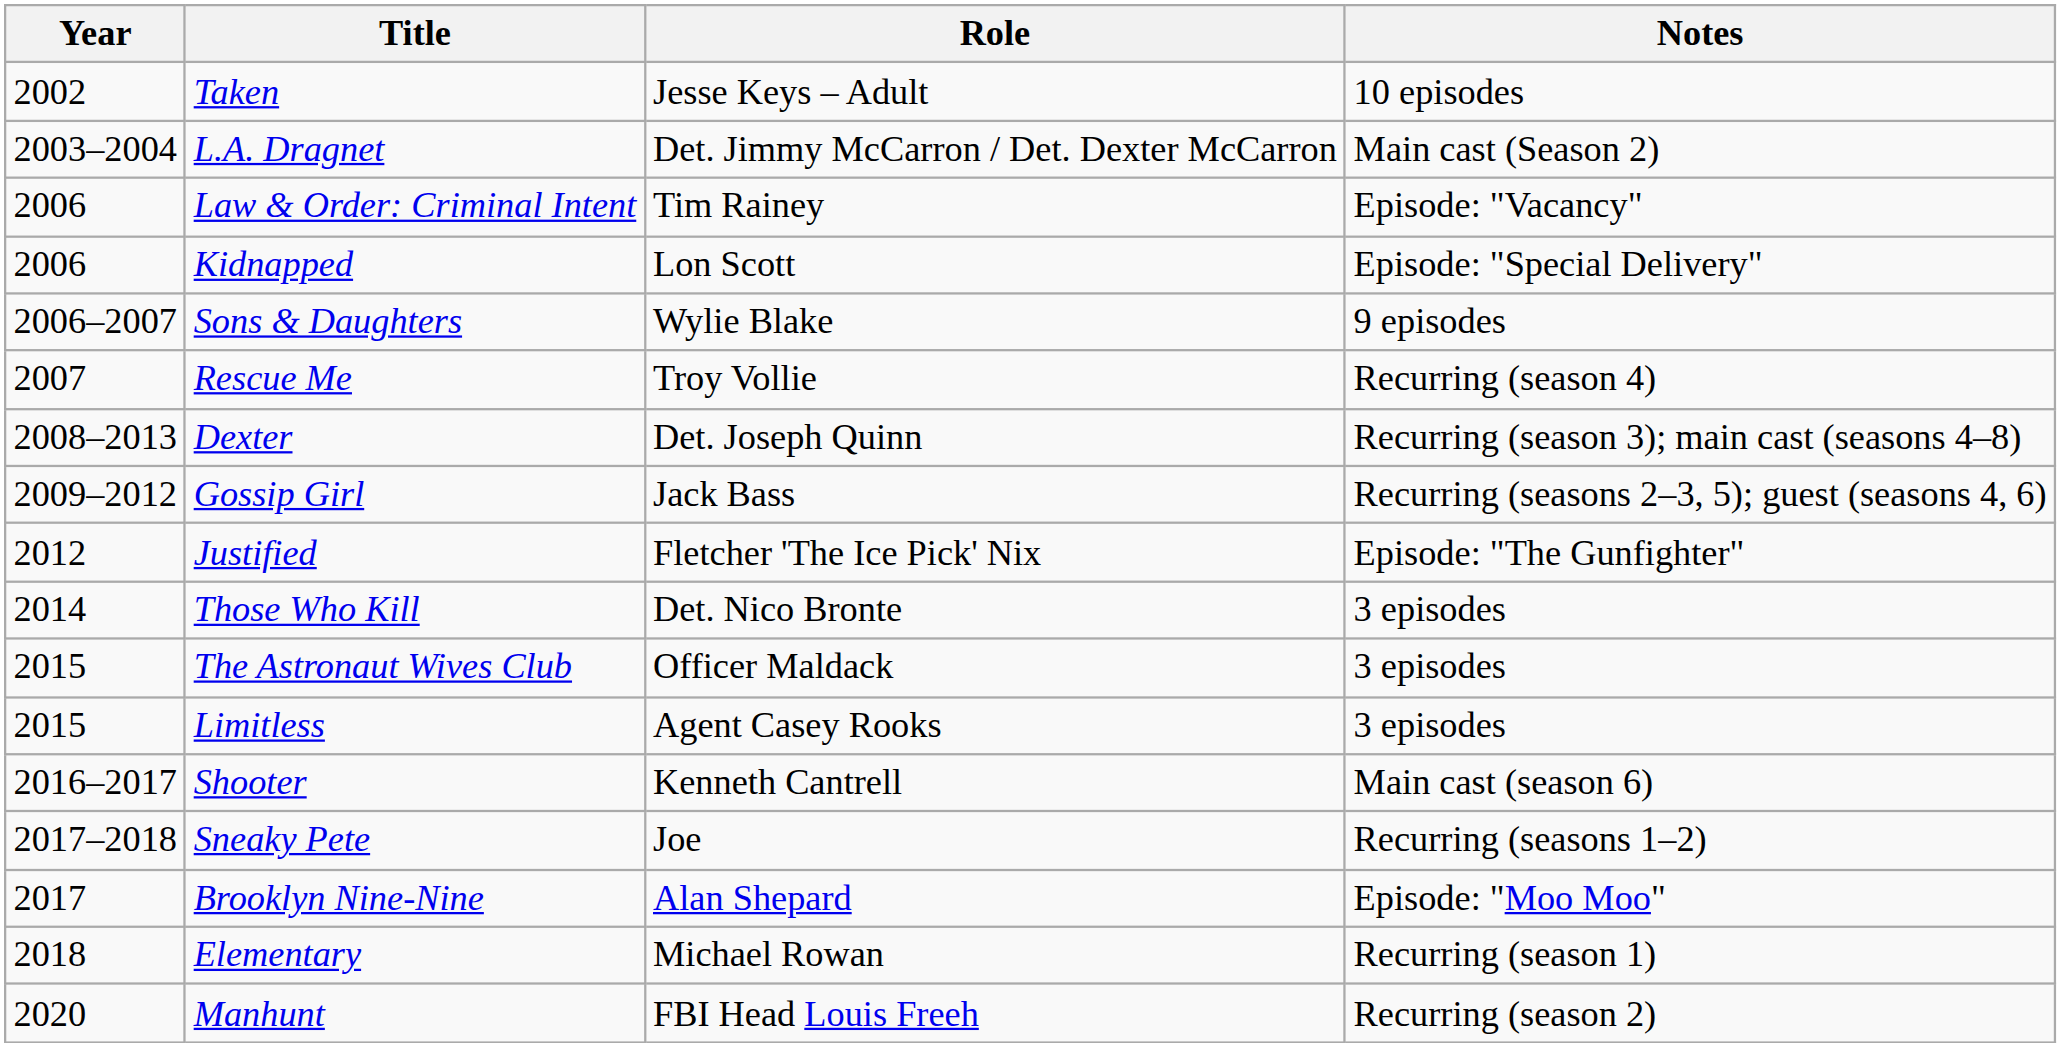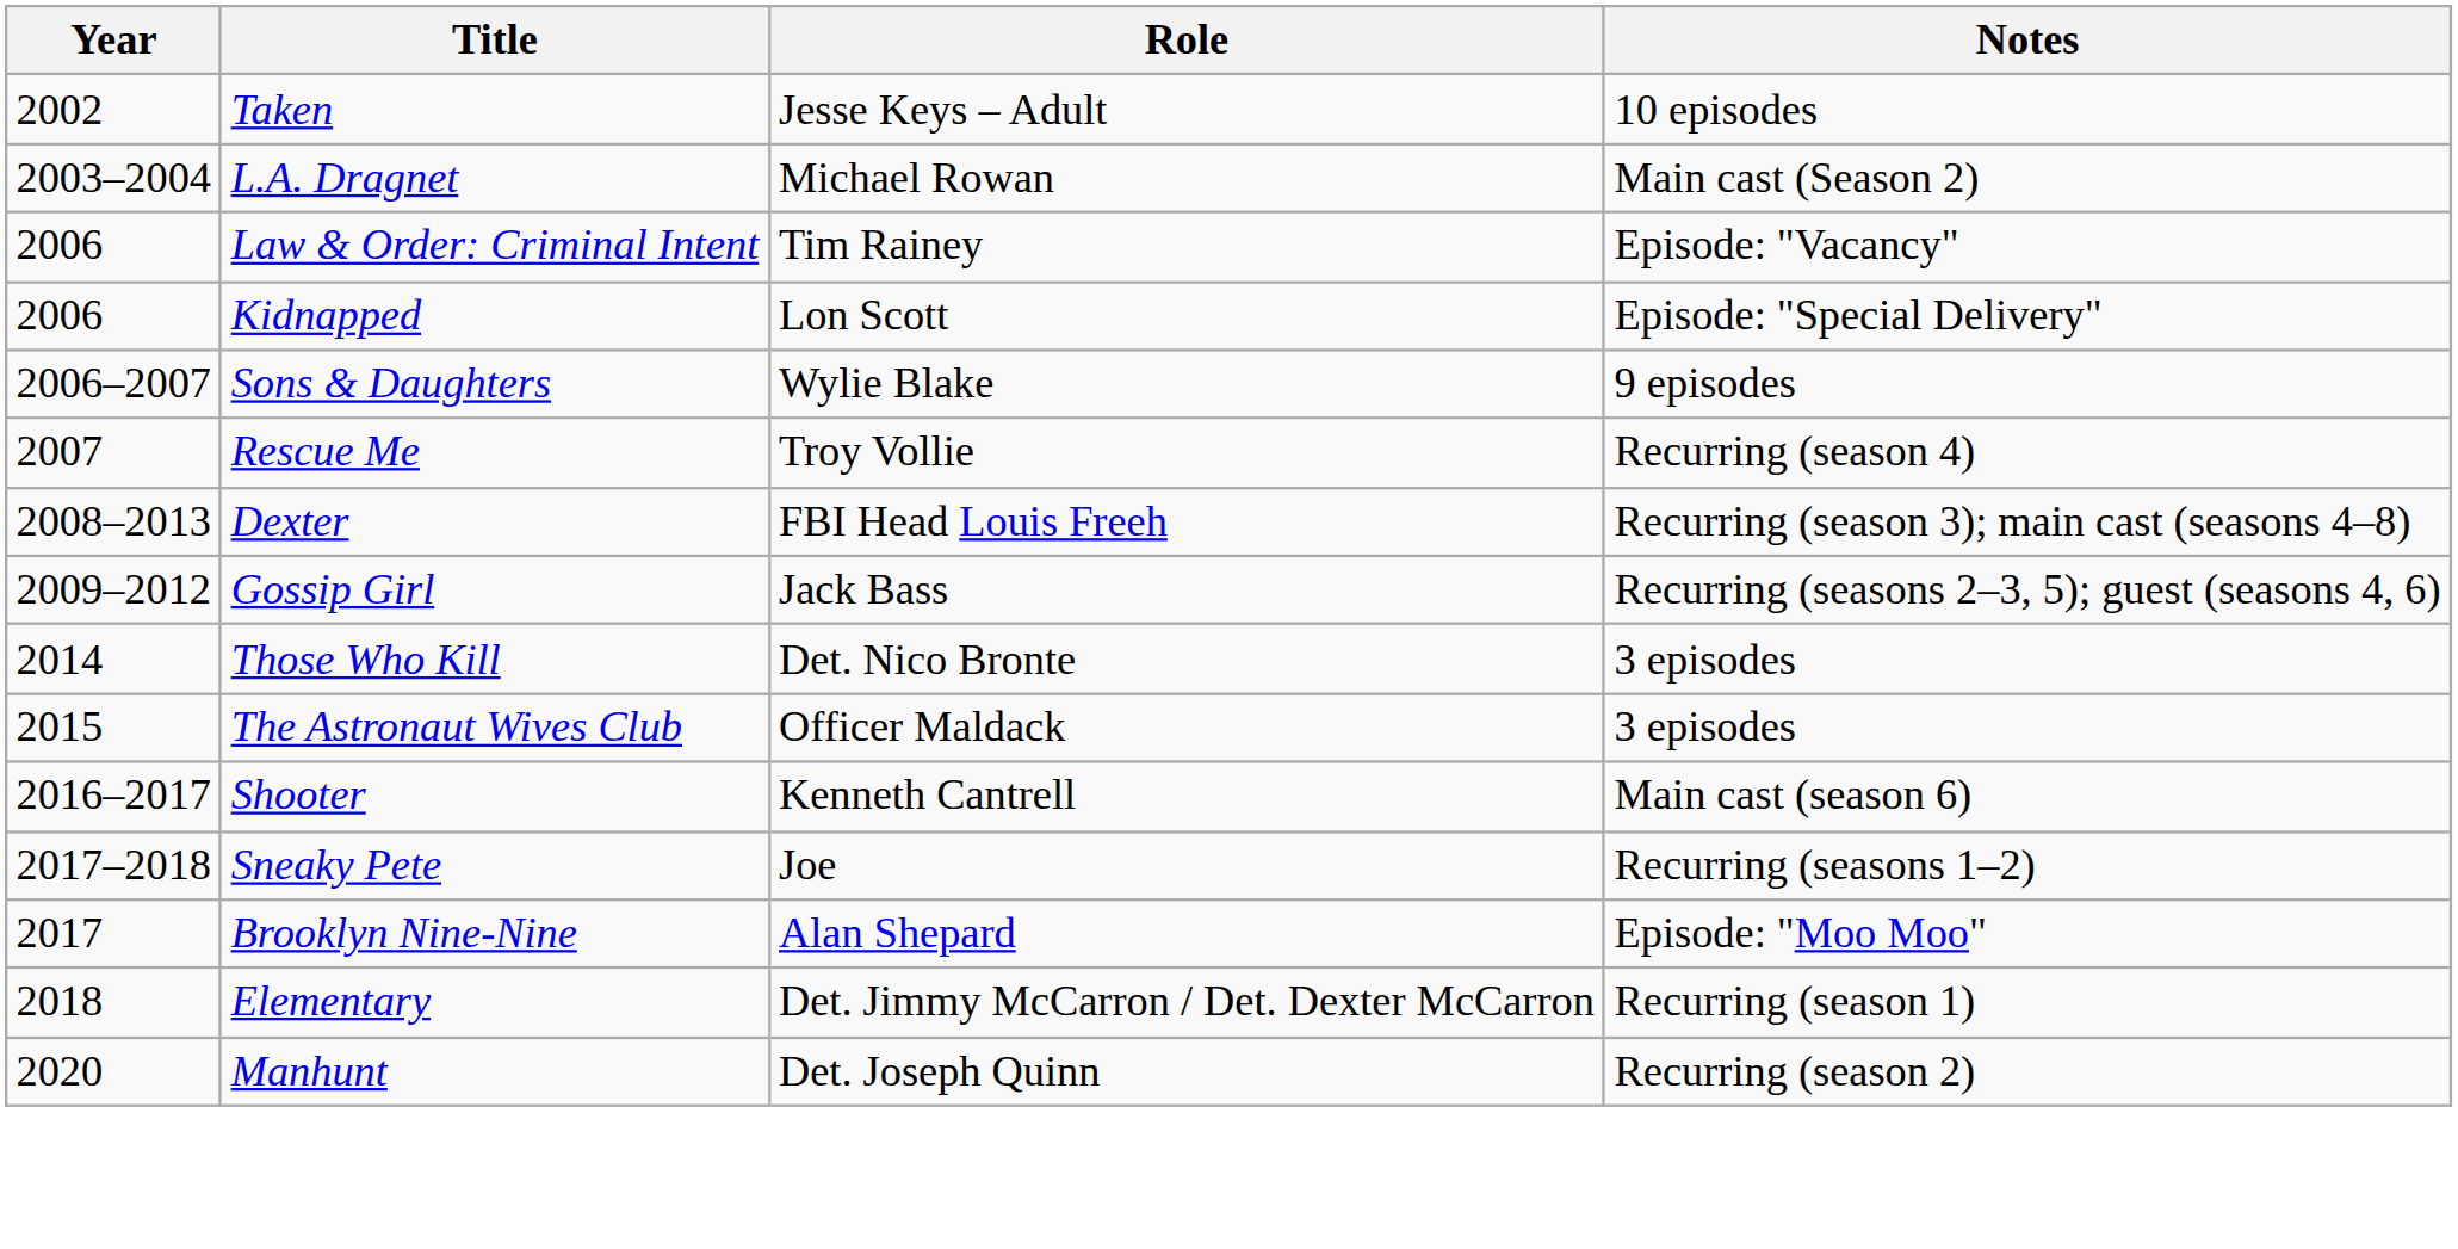 <table class="wikitable sortable plainrowheaders">
 <tr>
 <th scope=col>Year</th>
 <th scope=col>Title</th>
 <th scope=col>Role</th>
 <th scope=col class=unsortable>Notes</th>
 </tr>
 <tr>
 <td>2002</td>
 <td><em><a href='#'>Taken</a></em></td>
 <td>Jesse Keys – Adult</td>
 <td>10 episodes</td>
 </tr>
 <tr>
 <td>2003–2004</td>
 <td><em><a href='#'>L.A. Dragnet</a></em></td>
-<td>Det. Jimmy McCarron / Det. Dexter McCarron</td>
+<td>Michael Rowan</td>
 <td>Main cast (Season 2)</td>
 </tr>
 <tr>
 <td>2006</td>
 <td><em><a href='#'>Law & Order: Criminal Intent</a></em></td>
 <td>Tim Rainey</td>
 <td>Episode: "Vacancy"</td>
 </tr>
 <tr>
 <td>2006</td>
 <td><em><a href='#'>Kidnapped</a></em></td>
 <td>Lon Scott</td>
 <td>Episode: "Special Delivery"</td>
 </tr>
 <tr>
 <td>2006–2007</td>
 <td><em><a href='#'>Sons & Daughters</a></em></td>
 <td>Wylie Blake</td>
 <td>9 episodes</td>
 </tr>
 <tr>
 <td>2007</td>
 <td><em><a href='#'>Rescue Me</a></em></td>
 <td>Troy Vollie</td>
 <td>Recurring (season 4)</td>
 </tr>
 <tr>
 <td>2008–2013</td>
 <td><em><a href='#'>Dexter</a></em></td>
-<td>Det. Joseph Quinn</td>
+<td>FBI Head <a href='#'>Louis Freeh</a></td>
 <td>Recurring (season 3); main cast (seasons 4–8)</td>
 </tr>
 <tr>
 <td>2009–2012</td>
 <td><em><a href='#'>Gossip Girl</a></em></td>
 <td>Jack Bass</td>
 <td>Recurring (seasons 2–3, 5); guest (seasons 4, 6)</td>
-</tr>
-<tr>
-<td>2012</td>
-<td><em><a href='#'>Justified</a></em></td>
-<td>Fletcher 'The Ice Pick' Nix</td>
-<td>Episode: "The Gunfighter"</td>
 </tr>
 <tr>
 <td>2014</td>
 <td><em><a href='#'>Those Who Kill</a></em></td>
 <td>Det. Nico Bronte</td>
 <td>3 episodes</td>
 </tr>
 <tr>
 <td>2015</td>
 <td><em><a href='#'>The Astronaut Wives Club</a></em></td>
 <td>Officer Maldack</td>
-<td>3 episodes</td>
-</tr>
-<tr>
-<td>2015</td>
-<td><em><a href='#'>Limitless</a></em></td>
-<td>Agent Casey Rooks</td>
 <td>3 episodes</td>
 </tr>
 <tr>
 <td>2016–2017</td>
 <td><em><a href='#'>Shooter</a></em></td>
 <td>Kenneth Cantrell</td>
 <td>Main cast (season 6)</td>
 </tr>
 <tr>
 <td>2017–2018</td>
 <td><em><a href='#'>Sneaky Pete</a></em></td>
 <td>Joe</td>
 <td>Recurring (seasons 1–2)</td>
 </tr>
 <tr>
 <td>2017</td>
 <td><em><a href='#'>Brooklyn Nine-Nine</a></em></td>
 <td><a href='#'>Alan Shepard</a></td>
 <td>Episode: "<a href='#'>Moo Moo</a>"</td>
 </tr>
 <tr>
 <td>2018</td>
 <td><em><a href='#'>Elementary</a></em></td>
-<td>Michael Rowan</td>
+<td>Det. Jimmy McCarron / Det. Dexter McCarron</td>
 <td>Recurring (season 1)</td>
 </tr>
 <tr>
 <td>2020</td>
 <td><em><a href='#'>Manhunt</a></em></td>
-<td>FBI Head <a href='#'>Louis Freeh</a></td>
+<td>Det. Joseph Quinn</td>
 <td>Recurring (season 2)</td>
 </tr>
 </table>
